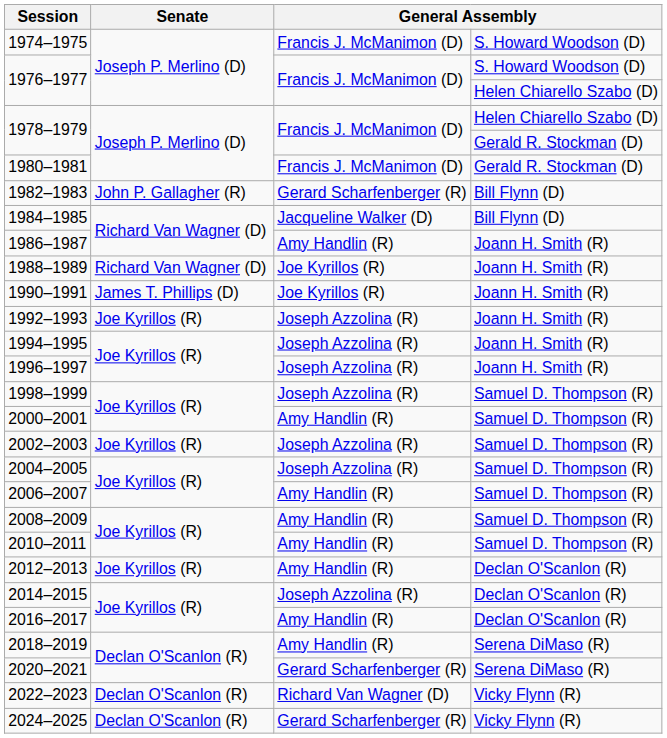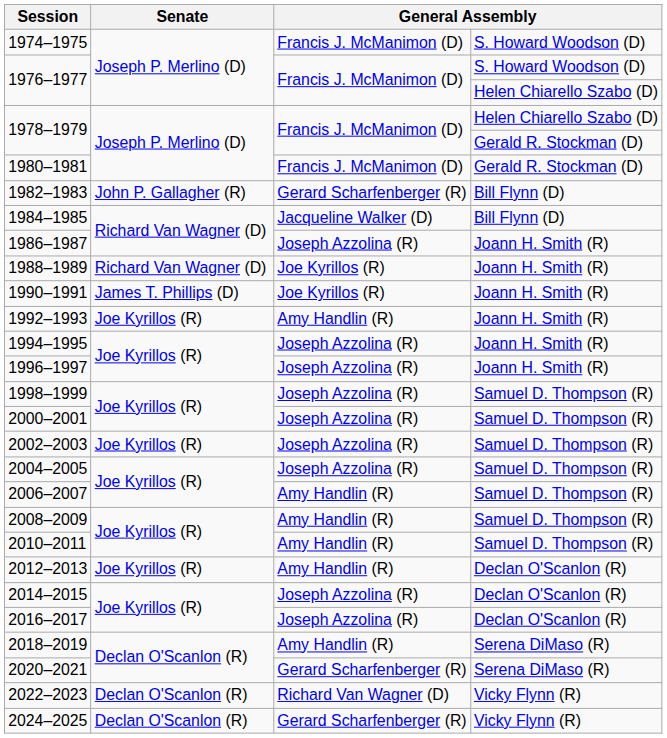 <table class="wikitable">
 <tr>
 <th>Session</th>
 <th>Senate</th>
 <th colspan=2>General Assembly</th>
 </tr>
 <tr>
 <td>1974–1975</td>
 <td rowspan=3 ><a href='#'>Joseph P. Merlino</a> (D)</td>
 <td><a href='#'>Francis J. McManimon</a> (D)</td>
 <td><a href='#'>S. Howard Woodson</a> (D)</td>
 </tr>
 <tr>
 <td rowspan=2>1976–1977</td>
 <td rowspan=2 ><a href='#'>Francis J. McManimon</a> (D)</td>
 <td><a href='#'>S. Howard Woodson</a> (D)</td>
 </tr>
 <tr>
 <td><a href='#'>Helen Chiarello Szabo</a> (D)</td>
 </tr>
 <tr>
 <td rowspan=2>1978–1979</td>
 <td rowspan=3 ><a href='#'>Joseph P. Merlino</a> (D)</td>
 <td rowspan=2 ><a href='#'>Francis J. McManimon</a> (D)</td>
 <td><a href='#'>Helen Chiarello Szabo</a> (D)</td>
 </tr>
 <tr>
 <td><a href='#'>Gerald R. Stockman</a> (D)</td>
 </tr>
 <tr>
 <td>1980–1981</td>
 <td><a href='#'>Francis J. McManimon</a> (D)</td>
 <td><a href='#'>Gerald R. Stockman</a> (D)</td>
 </tr>
 <tr>
 <td>1982–1983</td>
 <td><a href='#'>John P. Gallagher</a> (R)</td>
 <td><a href='#'>Gerard Scharfenberger</a> (R)</td>
 <td><a href='#'>Bill Flynn</a> (D)</td>
 </tr>
 <tr>
 <td>1984–1985</td>
 <td rowspan=2 ><a href='#'>Richard Van Wagner</a> (D)</td>
 <td><a href='#'>Jacqueline Walker</a> (D)</td>
 <td><a href='#'>Bill Flynn</a> (D)</td>
 </tr>
 <tr>
 <td>1986–1987</td>
-<td><a href='#'>Amy Handlin</a> (R)</td>
+<td><a href='#'>Joseph Azzolina</a> (R)</td>
 <td><a href='#'>Joann H. Smith</a> (R)</td>
 </tr>
 <tr>
 <td>1988–1989</td>
 <td rowspan=2 ><a href='#'>Richard Van Wagner</a> (D)<small> </small><br></td>
 <td><a href='#'>Joe Kyrillos</a> (R)</td>
 <td><a href='#'>Joann H. Smith</a> (R)</td>
 </tr>
 <tr>
 <td rowspan=2>1990–1991</td>
 <td rowspan=2 ><a href='#'>Joe Kyrillos</a> (R)</td>
 <td rowspan=2 ><a href='#'>Joann H. Smith</a> (R)</td>
 </tr>
 <tr>
 <td><a href='#'>James T. Phillips</a> (D)</td>
 </tr>
 <tr>
 <td>1992–1993</td>
 <td><a href='#'>Joe Kyrillos</a> (R)</td>
-<td><a href='#'>Joseph Azzolina</a> (R)</td>
+<td><a href='#'>Amy Handlin</a> (R)</td>
 <td><a href='#'>Joann H. Smith</a> (R)</td>
 </tr>
 <tr>
 <td>1994–1995</td>
 <td rowspan=2 ><a href='#'>Joe Kyrillos</a> (R)</td>
 <td><a href='#'>Joseph Azzolina</a> (R)</td>
 <td><a href='#'>Joann H. Smith</a> (R)</td>
 </tr>
 <tr>
 <td>1996–1997</td>
 <td><a href='#'>Joseph Azzolina</a> (R)</td>
 <td><a href='#'>Joann H. Smith</a> (R)</td>
 </tr>
 <tr>
 <td>1998–1999</td>
 <td rowspan=2 ><a href='#'>Joe Kyrillos</a> (R)</td>
 <td><a href='#'>Joseph Azzolina</a> (R)</td>
 <td><a href='#'>Samuel D. Thompson</a> (R)</td>
 </tr>
 <tr>
 <td>2000–2001</td>
-<td><a href='#'>Amy Handlin</a> (R)</td>
+<td><a href='#'>Joseph Azzolina</a> (R)</td>
 <td><a href='#'>Samuel D. Thompson</a> (R)</td>
 </tr>
 <tr>
 <td>2002–2003</td>
 <td><a href='#'>Joe Kyrillos</a> (R)</td>
 <td><a href='#'>Joseph Azzolina</a> (R)</td>
 <td><a href='#'>Samuel D. Thompson</a> (R)</td>
 </tr>
 <tr>
 <td>2004–2005</td>
 <td rowspan=2 ><a href='#'>Joe Kyrillos</a> (R)</td>
 <td><a href='#'>Joseph Azzolina</a> (R)</td>
 <td><a href='#'>Samuel D. Thompson</a> (R)</td>
 </tr>
 <tr>
 <td>2006–2007</td>
 <td><a href='#'>Amy Handlin</a> (R)</td>
 <td><a href='#'>Samuel D. Thompson</a> (R)</td>
 </tr>
 <tr>
 <td>2008–2009</td>
 <td rowspan=2 ><a href='#'>Joe Kyrillos</a> (R)</td>
 <td><a href='#'>Amy Handlin</a> (R)</td>
 <td><a href='#'>Samuel D. Thompson</a> (R)</td>
 </tr>
 <tr>
 <td>2010–2011</td>
 <td><a href='#'>Amy Handlin</a> (R)</td>
 <td><a href='#'>Samuel D. Thompson</a> (R)</td>
 </tr>
 <tr>
 <td>2012–2013</td>
 <td><a href='#'>Joe Kyrillos</a> (R)</td>
 <td><a href='#'>Amy Handlin</a> (R)</td>
 <td><a href='#'>Declan O'Scanlon</a> (R)</td>
 </tr>
 <tr>
 <td>2014–2015</td>
 <td rowspan=2 ><a href='#'>Joe Kyrillos</a> (R)</td>
 <td><a href='#'>Joseph Azzolina</a> (R)</td>
 <td><a href='#'>Declan O'Scanlon</a> (R)</td>
 </tr>
 <tr>
 <td>2016–2017</td>
-<td><a href='#'>Amy Handlin</a> (R)</td>
+<td><a href='#'>Joseph Azzolina</a> (R)</td>
 <td><a href='#'>Declan O'Scanlon</a> (R)</td>
 </tr>
 <tr>
 <td>2018–2019</td>
 <td rowspan=2 ><a href='#'>Declan O'Scanlon</a> (R)</td>
 <td><a href='#'>Amy Handlin</a> (R)</td>
 <td><a href='#'>Serena DiMaso</a> (R)</td>
 </tr>
 <tr>
 <td>2020–2021</td>
 <td><a href='#'>Gerard Scharfenberger</a> (R)</td>
 <td><a href='#'>Serena DiMaso</a> (R)</td>
 </tr>
 <tr>
 <td>2022–2023</td>
 <td><a href='#'>Declan O'Scanlon</a> (R)</td>
 <td><a href='#'>Richard Van Wagner</a> (D)</td>
 <td><a href='#'>Vicky Flynn</a> (R)</td>
 </tr>
 <tr>
 <td>2024–2025</td>
 <td><a href='#'>Declan O'Scanlon</a> (R)</td>
 <td><a href='#'>Gerard Scharfenberger</a> (R)</td>
 <td><a href='#'>Vicky Flynn</a> (R)</td>
 </tr>
 </table>
